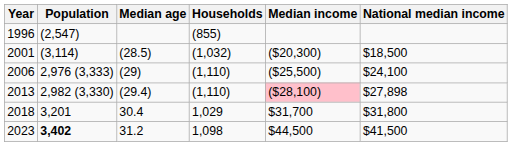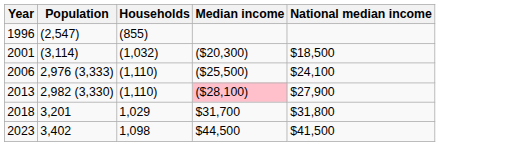 <table class="wikitable">
 <tr>
 <th>Year</th>
 <th>Population</th>
-<th>Median age</th>
 <th>Households</th>
 <th>Median income</th>
 <th>National median income</th>
 </tr>
 <tr>
 <td>1996</td>
 <td>(2,547)</td>
-<td></td>
 <td>(855)</td>
 <td></td>
 <td></td>
 </tr>
 <tr>
 <td>2001</td>
 <td>(3,114)</td>
-<td>(28.5)</td>
 <td>(1,032)</td>
 <td>($20,300)</td>
 <td>$18,500</td>
 </tr>
 <tr>
 <td>2006</td>
 <td>2,976 (3,333)</td>
-<td>(29)</td>
 <td>(1,110)</td>
 <td>($25,500)</td>
 <td>$24,100</td>
 </tr>
 <tr>
 <td>2013</td>
 <td>2,982 (3,330)</td>
-<td>(29.4)</td>
 <td>(1,110)</td>
 <td style="background: pink;">($28,100)</td>
-<td>$27,898</td>
+<td>$27,900</td>
 </tr>
 <tr>
 <td>2018</td>
 <td>3,201</td>
-<td>30.4</td>
 <td>1,029</td>
 <td>$31,700</td>
 <td>$31,800</td>
 </tr>
 <tr>
 <td>2023</td>
-<td><strong>3,402</strong></td>
-<td>31.2</td>
+<td>3,402</td>
 <td>1,098</td>
 <td>$44,500</td>
 <td>$41,500</td>
 </tr>
 </table>
